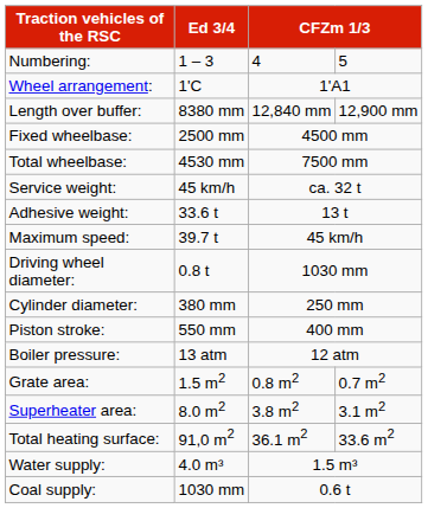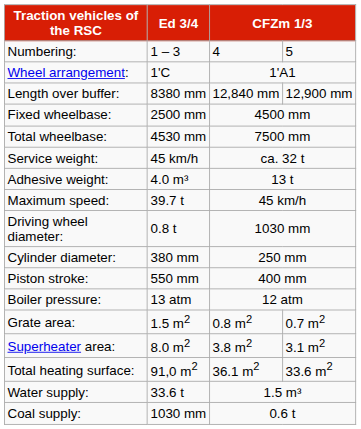 <table class="wikitable" style="float: right; clear:right; font-size:95%; width:400px;">
 <tr>
 <th style="background:#D81E05; color:#FFFFFF;">Traction vehicles of the RSC</th>
 <th style="background-color:#D81E05; color:#FFFFFF;">Ed 3/4</th>
 <th colspan="2" style="background-color:#D81E05; color:#FFFFFF;">CFZm 1/3</th>
 </tr>
 <tr>
 <td>Numbering:</td>
 <td>1 – 3</td>
 <td>4</td>
 <td>5</td>
 </tr>
 <tr>
 <td><a href='#'>Wheel arrangement</a>:</td>
 <td>1'C</td>
 <td colspan="2" align="center">1'A1</td>
 </tr>
 <tr>
 <td>Length over buffer:</td>
 <td>8380 mm</td>
 <td>12,840 mm</td>
 <td>12,900 mm</td>
 </tr>
 <tr>
 <td>Fixed wheelbase:</td>
 <td>2500 mm</td>
 <td colspan="2" align="center">4500 mm</td>
 </tr>
 <tr>
 <td>Total wheelbase:</td>
 <td>4530 mm</td>
 <td colspan="2" align="center">7500 mm</td>
 </tr>
 <tr>
 <td>Service weight:</td>
 <td>45 km/h</td>
 <td colspan="2" align="center">ca. 32 t</td>
 </tr>
 <tr>
 <td>Adhesive weight:</td>
-<td>33.6 t</td>
+<td>4.0 m³</td>
 <td colspan="2" align="center">13 t</td>
 </tr>
 <tr>
 <td>Maximum speed:</td>
 <td>39.7 t</td>
 <td colspan="2" align="center">45 km/h</td>
 </tr>
 <tr>
 <td>Driving wheel diameter:</td>
 <td>0.8 t</td>
 <td colspan="2" align="center">1030 mm</td>
 </tr>
 <tr>
 <td>Cylinder diameter:</td>
 <td>380 mm</td>
 <td colspan="2" align="center">250 mm</td>
 </tr>
 <tr>
 <td>Piston stroke:</td>
 <td>550 mm</td>
 <td colspan="2" align="center">400 mm</td>
 </tr>
 <tr>
 <td>Boiler pressure:</td>
 <td>13 atm</td>
 <td colspan="2" align="center">12 atm</td>
 </tr>
 <tr>
 <td>Grate area:</td>
 <td>1.5 m<sup>2</sup></td>
 <td>0.8 m<sup>2</sup></td>
 <td>0.7 m<sup>2</sup></td>
 </tr>
 <tr>
 <td><a href='#'>Superheater</a> area:</td>
 <td>8.0 m<sup>2</sup></td>
 <td>3.8 m<sup>2</sup></td>
 <td>3.1 m<sup>2</sup></td>
 </tr>
 <tr>
 <td>Total heating surface:</td>
 <td>91,0 m<sup>2</sup></td>
 <td>36.1 m<sup>2</sup></td>
 <td>33.6 m<sup>2</sup></td>
 </tr>
 <tr>
 <td>Water supply:</td>
-<td>4.0 m³</td>
+<td>33.6 t</td>
 <td colspan="2" align="center">1.5 m³</td>
 </tr>
 <tr>
 <td>Coal supply:</td>
 <td>1030 mm</td>
 <td colspan="2" align="center">0.6 t</td>
 </tr>
 </table>
